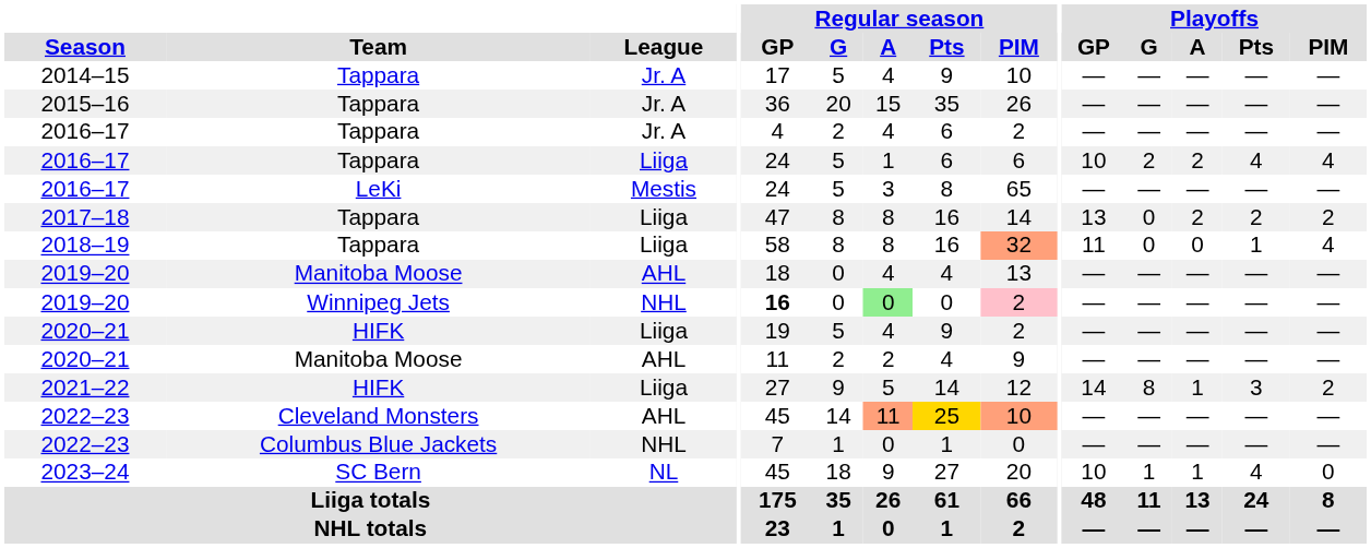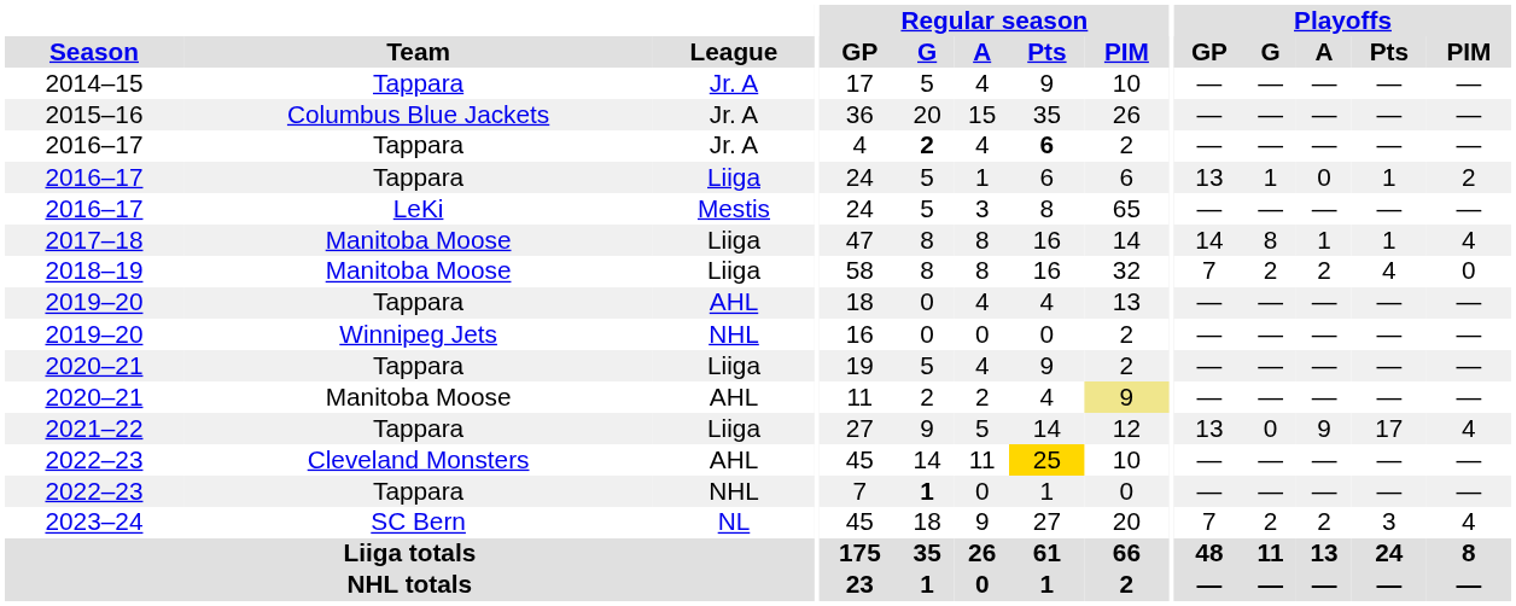 <table border="0" cellpadding="1" cellspacing="0" style="text-align:center; width:60em">
 <tr bgcolor="#e0e0e0">
 <th colspan="3" bgcolor="#ffffff"></th>
 <th rowspan="99" bgcolor="#ffffff"></th>
 <th colspan="5"><a href='#'>Regular season</a></th>
 <th rowspan="99" bgcolor="#ffffff"></th>
 <th colspan="5"><a href='#'>Playoffs</a></th>
 </tr>
 <tr bgcolor="#e0e0e0">
 <th><a href='#'>Season</a></th>
 <th>Team</th>
 <th>League</th>
 <th>GP</th>
 <th><a href='#'>G</a></th>
 <th><a href='#'>A</a></th>
 <th><a href='#'>Pts</a></th>
 <th><a href='#'>PIM</a></th>
 <th>GP</th>
 <th>G</th>
 <th>A</th>
 <th>Pts</th>
 <th>PIM</th>
 </tr>
 <tr>
 <td>2014–15</td>
 <td><a href='#'>Tappara</a></td>
 <td><a href='#'>Jr. A</a></td>
 <td>17</td>
 <td>5</td>
 <td>4</td>
 <td>9</td>
 <td>10</td>
 <td>—</td>
 <td>—</td>
 <td>—</td>
 <td>—</td>
 <td>—</td>
 </tr>
 <tr bgcolor="#f0f0f0">
 <td>2015–16</td>
-<td>Tappara</td>
+<td><a href='#'>Columbus Blue Jackets</a></td>
 <td>Jr. A</td>
 <td>36</td>
 <td>20</td>
 <td>15</td>
 <td>35</td>
 <td>26</td>
 <td>—</td>
 <td>—</td>
 <td>—</td>
 <td>—</td>
 <td>—</td>
 </tr>
 <tr>
 <td>2016–17</td>
 <td>Tappara</td>
 <td>Jr. A</td>
 <td>4</td>
-<td>2</td>
+<td><strong>2</strong></td>
 <td>4</td>
-<td>6</td>
+<td><strong>6</strong></td>
 <td>2</td>
 <td>—</td>
 <td>—</td>
 <td>—</td>
 <td>—</td>
 <td>—</td>
 </tr>
 <tr bgcolor="#f0f0f0">
 <td><a href='#'>2016–17</a></td>
 <td>Tappara</td>
 <td><a href='#'>Liiga</a></td>
 <td>24</td>
 <td>5</td>
 <td>1</td>
 <td>6</td>
 <td>6</td>
-<td>10</td>
+<td>13</td>
+<td>1</td>
+<td>0</td>
+<td>1</td>
 <td>2</td>
-<td>2</td>
-<td>4</td>
-<td>4</td>
 </tr>
 <tr>
 <td><a href='#'>2016–17</a></td>
 <td><a href='#'>LeKi</a></td>
 <td><a href='#'>Mestis</a></td>
 <td>24</td>
 <td>5</td>
 <td>3</td>
 <td>8</td>
 <td>65</td>
 <td>—</td>
 <td>—</td>
 <td>—</td>
 <td>—</td>
 <td>—</td>
 </tr>
 <tr bgcolor="#f0f0f0">
 <td><a href='#'>2017–18</a></td>
-<td>Tappara</td>
+<td><a href='#'>Manitoba Moose</a></td>
 <td>Liiga</td>
 <td>47</td>
 <td>8</td>
 <td>8</td>
 <td>16</td>
 <td>14</td>
-<td>13</td>
-<td>0</td>
-<td>2</td>
-<td>2</td>
-<td>2</td>
+<td>14</td>
+<td>8</td>
+<td>1</td>
+<td>1</td>
+<td>4</td>
 </tr>
 <tr>
 <td><a href='#'>2018–19</a></td>
-<td>Tappara</td>
+<td><a href='#'>Manitoba Moose</a></td>
 <td>Liiga</td>
 <td>58</td>
 <td>8</td>
 <td>8</td>
 <td>16</td>
-<td style="background: lightsalmon;">32</td>
-<td>11</td>
+<td>32</td>
+<td>7</td>
+<td>2</td>
+<td>2</td>
+<td>4</td>
 <td>0</td>
-<td>0</td>
-<td>1</td>
-<td>4</td>
 </tr>
 <tr bgcolor="#f0f0f0">
 <td><a href='#'>2019–20</a></td>
-<td><a href='#'>Manitoba Moose</a></td>
+<td>Tappara</td>
 <td><a href='#'>AHL</a></td>
 <td>18</td>
 <td>0</td>
 <td>4</td>
 <td>4</td>
 <td>13</td>
 <td>—</td>
 <td>—</td>
 <td>—</td>
 <td>—</td>
 <td>—</td>
 </tr>
 <tr>
 <td><a href='#'>2019–20</a></td>
 <td><a href='#'>Winnipeg Jets</a></td>
 <td><a href='#'>NHL</a></td>
-<td><strong>16</strong></td>
+<td>16</td>
 <td>0</td>
-<td style="background: lightgreen;">0</td>
 <td>0</td>
-<td style="background: pink;">2</td>
+<td>0</td>
+<td>2</td>
 <td>—</td>
 <td>—</td>
 <td>—</td>
 <td>—</td>
 <td>—</td>
 </tr>
 <tr bgcolor="#f0f0f0">
 <td><a href='#'>2020–21</a></td>
-<td><a href='#'>HIFK</a></td>
+<td>Tappara</td>
 <td>Liiga</td>
 <td>19</td>
 <td>5</td>
 <td>4</td>
 <td>9</td>
 <td>2</td>
 <td>—</td>
 <td>—</td>
 <td>—</td>
 <td>—</td>
 <td>—</td>
 </tr>
 <tr>
 <td><a href='#'>2020–21</a></td>
 <td>Manitoba Moose</td>
 <td>AHL</td>
 <td>11</td>
 <td>2</td>
 <td>2</td>
 <td>4</td>
-<td>9</td>
+<td style="background: khaki;">9</td>
 <td>—</td>
 <td>—</td>
 <td>—</td>
 <td>—</td>
 <td>—</td>
 </tr>
 <tr bgcolor="#f0f0f0">
 <td><a href='#'>2021–22</a></td>
-<td><a href='#'>HIFK</a></td>
+<td>Tappara</td>
 <td>Liiga</td>
 <td>27</td>
 <td>9</td>
 <td>5</td>
 <td>14</td>
 <td>12</td>
-<td>14</td>
-<td>8</td>
-<td>1</td>
-<td>3</td>
-<td>2</td>
+<td>13</td>
+<td>0</td>
+<td>9</td>
+<td>17</td>
+<td>4</td>
 </tr>
 <tr>
 <td><a href='#'>2022–23</a></td>
 <td><a href='#'>Cleveland Monsters</a></td>
 <td>AHL</td>
 <td>45</td>
 <td>14</td>
-<td style="background: lightsalmon;">11</td>
+<td>11</td>
 <td style="background: gold;">25</td>
-<td style="background: lightsalmon;">10</td>
+<td>10</td>
 <td>—</td>
 <td>—</td>
 <td>—</td>
 <td>—</td>
 <td>—</td>
 </tr>
 <tr bgcolor="#f0f0f0">
 <td><a href='#'>2022–23</a></td>
-<td><a href='#'>Columbus Blue Jackets</a></td>
+<td>Tappara</td>
 <td>NHL</td>
 <td>7</td>
-<td>1</td>
+<td><strong>1</strong></td>
 <td>0</td>
 <td>1</td>
 <td>0</td>
 <td>—</td>
 <td>—</td>
 <td>—</td>
 <td>—</td>
 <td>—</td>
 </tr>
 <tr>
 <td><a href='#'>2023–24</a></td>
 <td><a href='#'>SC Bern</a></td>
 <td><a href='#'>NL</a></td>
 <td>45</td>
 <td>18</td>
 <td>9</td>
 <td>27</td>
 <td>20</td>
-<td>10</td>
-<td>1</td>
-<td>1</td>
+<td>7</td>
+<td>2</td>
+<td>2</td>
+<td>3</td>
 <td>4</td>
-<td>0</td>
 </tr>
 <tr bgcolor="#e0e0e0">
 <th colspan="3">Liiga totals</th>
 <th>175</th>
 <th>35</th>
 <th>26</th>
 <th>61</th>
 <th>66</th>
 <th>48</th>
 <th>11</th>
 <th>13</th>
 <th>24</th>
 <th>8</th>
 </tr>
 <tr bgcolor="#e0e0e0">
 <th colspan="3">NHL totals</th>
 <th>23</th>
 <th>1</th>
 <th>0</th>
 <th>1</th>
 <th>2</th>
 <th>—</th>
 <th>—</th>
 <th>—</th>
 <th>—</th>
 <th>—</th>
 </tr>
 </table>
